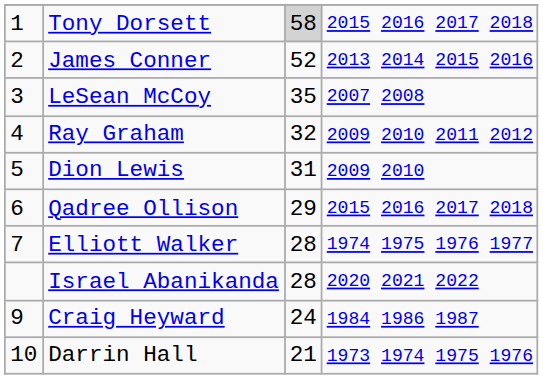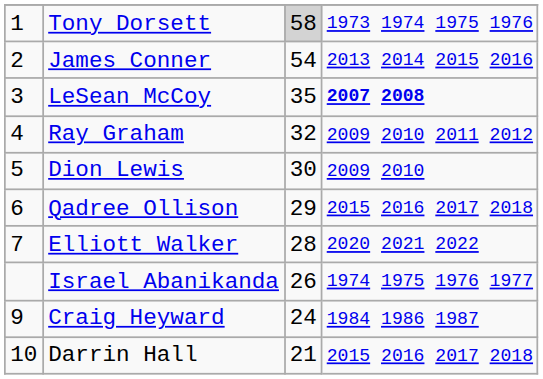 <table class="wikitable">
 <tr>
 </tr>
 <tr>
 <td>1</td>
 <td><a href='#'>Tony Dorsett</a></td>
 <td style="background: lightgrey;">58</td>
-<td style="font-size:80%;"><a href='#'>2015</a> <a href='#'>2016</a> <a href='#'>2017</a> <a href='#'>2018</a></td>
+<td style="font-size:80%;"><a href='#'>1973</a> <a href='#'>1974</a> <a href='#'>1975</a> <a href='#'>1976</a></td>
 </tr>
 <tr>
 <td>2</td>
 <td><a href='#'>James Conner</a></td>
-<td>52</td>
+<td>54</td>
 <td style="font-size:80%;"><a href='#'>2013</a> <a href='#'>2014</a> <a href='#'>2015</a> <a href='#'>2016</a></td>
 </tr>
 <tr>
 <td>3</td>
 <td><a href='#'>LeSean McCoy</a></td>
 <td>35</td>
-<td style="font-size:80%;"><a href='#'>2007</a> <a href='#'>2008</a></td>
+<td style="font-size:80%;"><strong><a href='#'>2007</a> <a href='#'>2008</a></strong></td>
 </tr>
 <tr>
 <td>4</td>
 <td><a href='#'>Ray Graham</a></td>
 <td>32</td>
 <td style="font-size:80%;"><a href='#'>2009</a> <a href='#'>2010</a> <a href='#'>2011</a> <a href='#'>2012</a></td>
 </tr>
 <tr>
 <td>5</td>
 <td><a href='#'>Dion Lewis</a></td>
-<td>31</td>
+<td>30</td>
 <td style="font-size:80%;"><a href='#'>2009</a> <a href='#'>2010</a></td>
 </tr>
 <tr>
 <td>6</td>
 <td><a href='#'>Qadree Ollison</a></td>
 <td>29</td>
 <td style="font-size:80%;"><a href='#'>2015</a> <a href='#'>2016</a> <a href='#'>2017</a> <a href='#'>2018</a></td>
 </tr>
 <tr>
 <td>7</td>
 <td><a href='#'>Elliott Walker</a></td>
 <td>28</td>
-<td style="font-size:80%;"><a href='#'>1974</a> <a href='#'>1975</a> <a href='#'>1976</a> <a href='#'>1977</a></td>
+<td style="font-size:80%;"><a href='#'>2020</a> <a href='#'>2021</a> <a href='#'>2022</a></td>
 </tr>
 <tr>
 <td></td>
 <td><a href='#'>Israel Abanikanda</a></td>
-<td>28</td>
-<td style="font-size:80%;"><a href='#'>2020</a> <a href='#'>2021</a> <a href='#'>2022</a></td>
+<td>26</td>
+<td style="font-size:80%;"><a href='#'>1974</a> <a href='#'>1975</a> <a href='#'>1976</a> <a href='#'>1977</a></td>
 </tr>
 <tr>
 <td>9</td>
 <td><a href='#'>Craig Heyward</a></td>
 <td>24</td>
 <td style="font-size:80%;"><a href='#'>1984</a> <a href='#'>1986</a> <a href='#'>1987</a></td>
 </tr>
 <tr>
 <td>10</td>
 <td>Darrin Hall</td>
 <td>21</td>
-<td style="font-size:80%;"><a href='#'>1973</a> <a href='#'>1974</a> <a href='#'>1975</a> <a href='#'>1976</a></td>
+<td style="font-size:80%;"><a href='#'>2015</a> <a href='#'>2016</a> <a href='#'>2017</a> <a href='#'>2018</a></td>
 </tr>
 </table>
